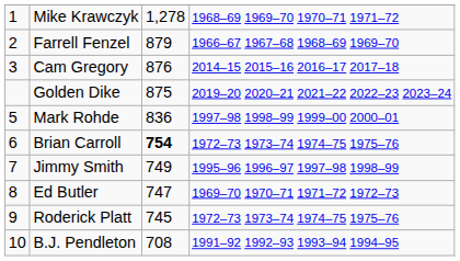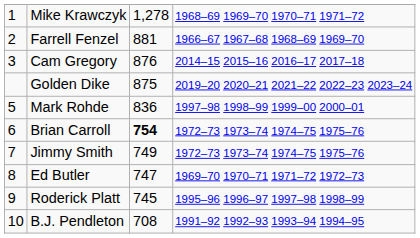 <table class="wikitable">
 <tr>
 </tr>
 <tr>
 <td>1</td>
 <td>Mike Krawczyk</td>
 <td>1,278</td>
 <td style="font-size:80%;"><a href='#'>1968–69</a> <a href='#'>1969–70</a> <a href='#'>1970–71</a> <a href='#'>1971–72</a></td>
 </tr>
 <tr>
 <td>2</td>
 <td>Farrell Fenzel</td>
-<td>879</td>
+<td>881</td>
 <td style="font-size:80%;"><a href='#'>1966–67</a> <a href='#'>1967–68</a> <a href='#'>1968–69</a> <a href='#'>1969–70</a></td>
 </tr>
 <tr>
 <td>3</td>
 <td>Cam Gregory</td>
 <td>876</td>
 <td style="font-size:80%;"><a href='#'>2014–15</a> <a href='#'>2015–16</a> <a href='#'>2016–17</a> <a href='#'>2017–18</a></td>
 </tr>
 <tr>
 <td></td>
 <td>Golden Dike</td>
 <td>875</td>
 <td style="font-size:80%;"><a href='#'>2019–20</a> <a href='#'>2020–21</a> <a href='#'>2021–22</a> <a href='#'>2022–23</a> <a href='#'>2023–24</a></td>
 </tr>
 <tr>
 <td>5</td>
 <td>Mark Rohde</td>
 <td>836</td>
 <td style="font-size:80%;"><a href='#'>1997–98</a> <a href='#'>1998–99</a> <a href='#'>1999–00</a> <a href='#'>2000–01</a></td>
 </tr>
 <tr>
 <td>6</td>
 <td>Brian Carroll</td>
 <td><strong>754</strong></td>
 <td style="font-size:80%;"><a href='#'>1972–73</a> <a href='#'>1973–74</a> <a href='#'>1974–75</a> <a href='#'>1975–76</a></td>
 </tr>
 <tr>
 <td>7</td>
 <td>Jimmy Smith</td>
 <td>749</td>
-<td style="font-size:80%;"><a href='#'>1995–96</a> <a href='#'>1996–97</a> <a href='#'>1997–98</a> <a href='#'>1998–99</a></td>
+<td style="font-size:80%;"><a href='#'>1972–73</a> <a href='#'>1973–74</a> <a href='#'>1974–75</a> <a href='#'>1975–76</a></td>
 </tr>
 <tr>
 <td>8</td>
 <td>Ed Butler</td>
 <td>747</td>
 <td style="font-size:80%;"><a href='#'>1969–70</a> <a href='#'>1970–71</a> <a href='#'>1971–72</a> <a href='#'>1972–73</a></td>
 </tr>
 <tr>
 <td>9</td>
 <td>Roderick Platt</td>
 <td>745</td>
-<td style="font-size:80%;"><a href='#'>1972–73</a> <a href='#'>1973–74</a> <a href='#'>1974–75</a> <a href='#'>1975–76</a></td>
+<td style="font-size:80%;"><a href='#'>1995–96</a> <a href='#'>1996–97</a> <a href='#'>1997–98</a> <a href='#'>1998–99</a></td>
 </tr>
 <tr>
 <td>10</td>
 <td>B.J. Pendleton</td>
 <td>708</td>
 <td style="font-size:80%;"><a href='#'>1991–92</a> <a href='#'>1992–93</a> <a href='#'>1993–94</a> <a href='#'>1994–95</a></td>
 </tr>
 </table>
